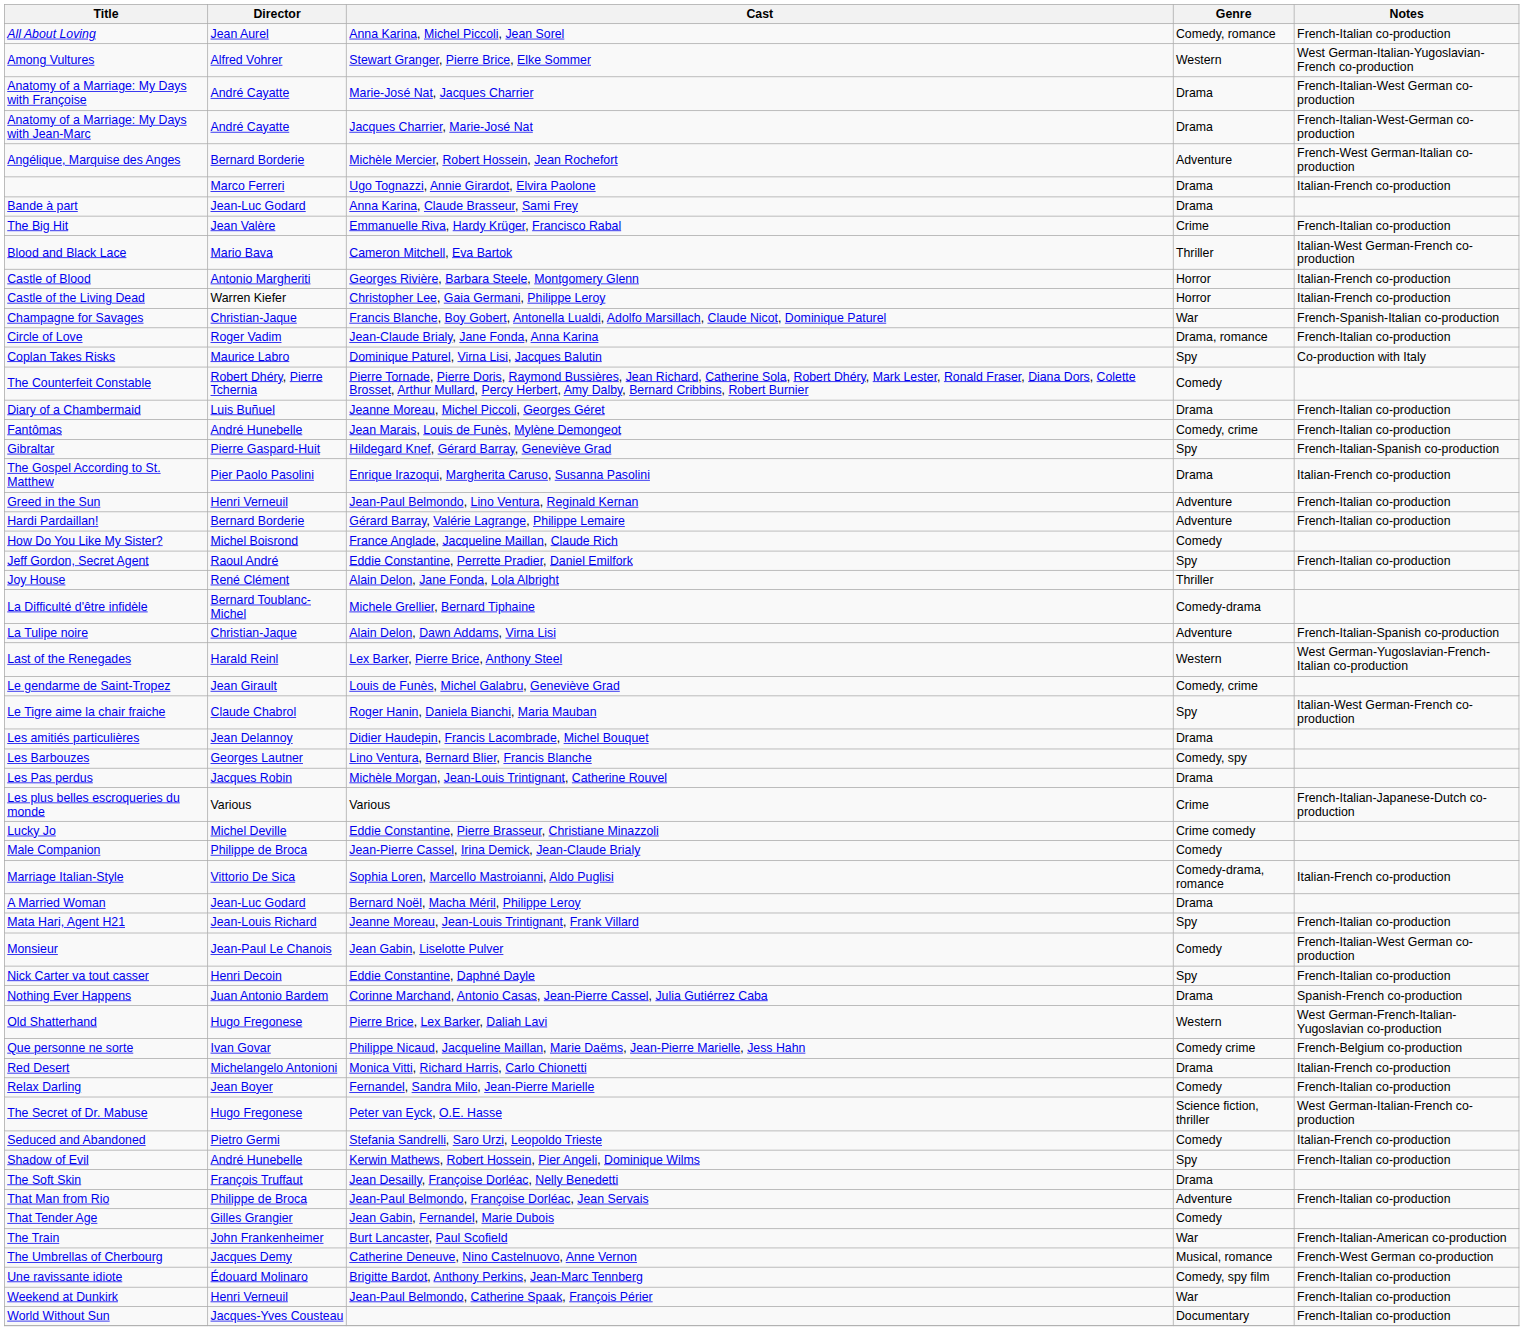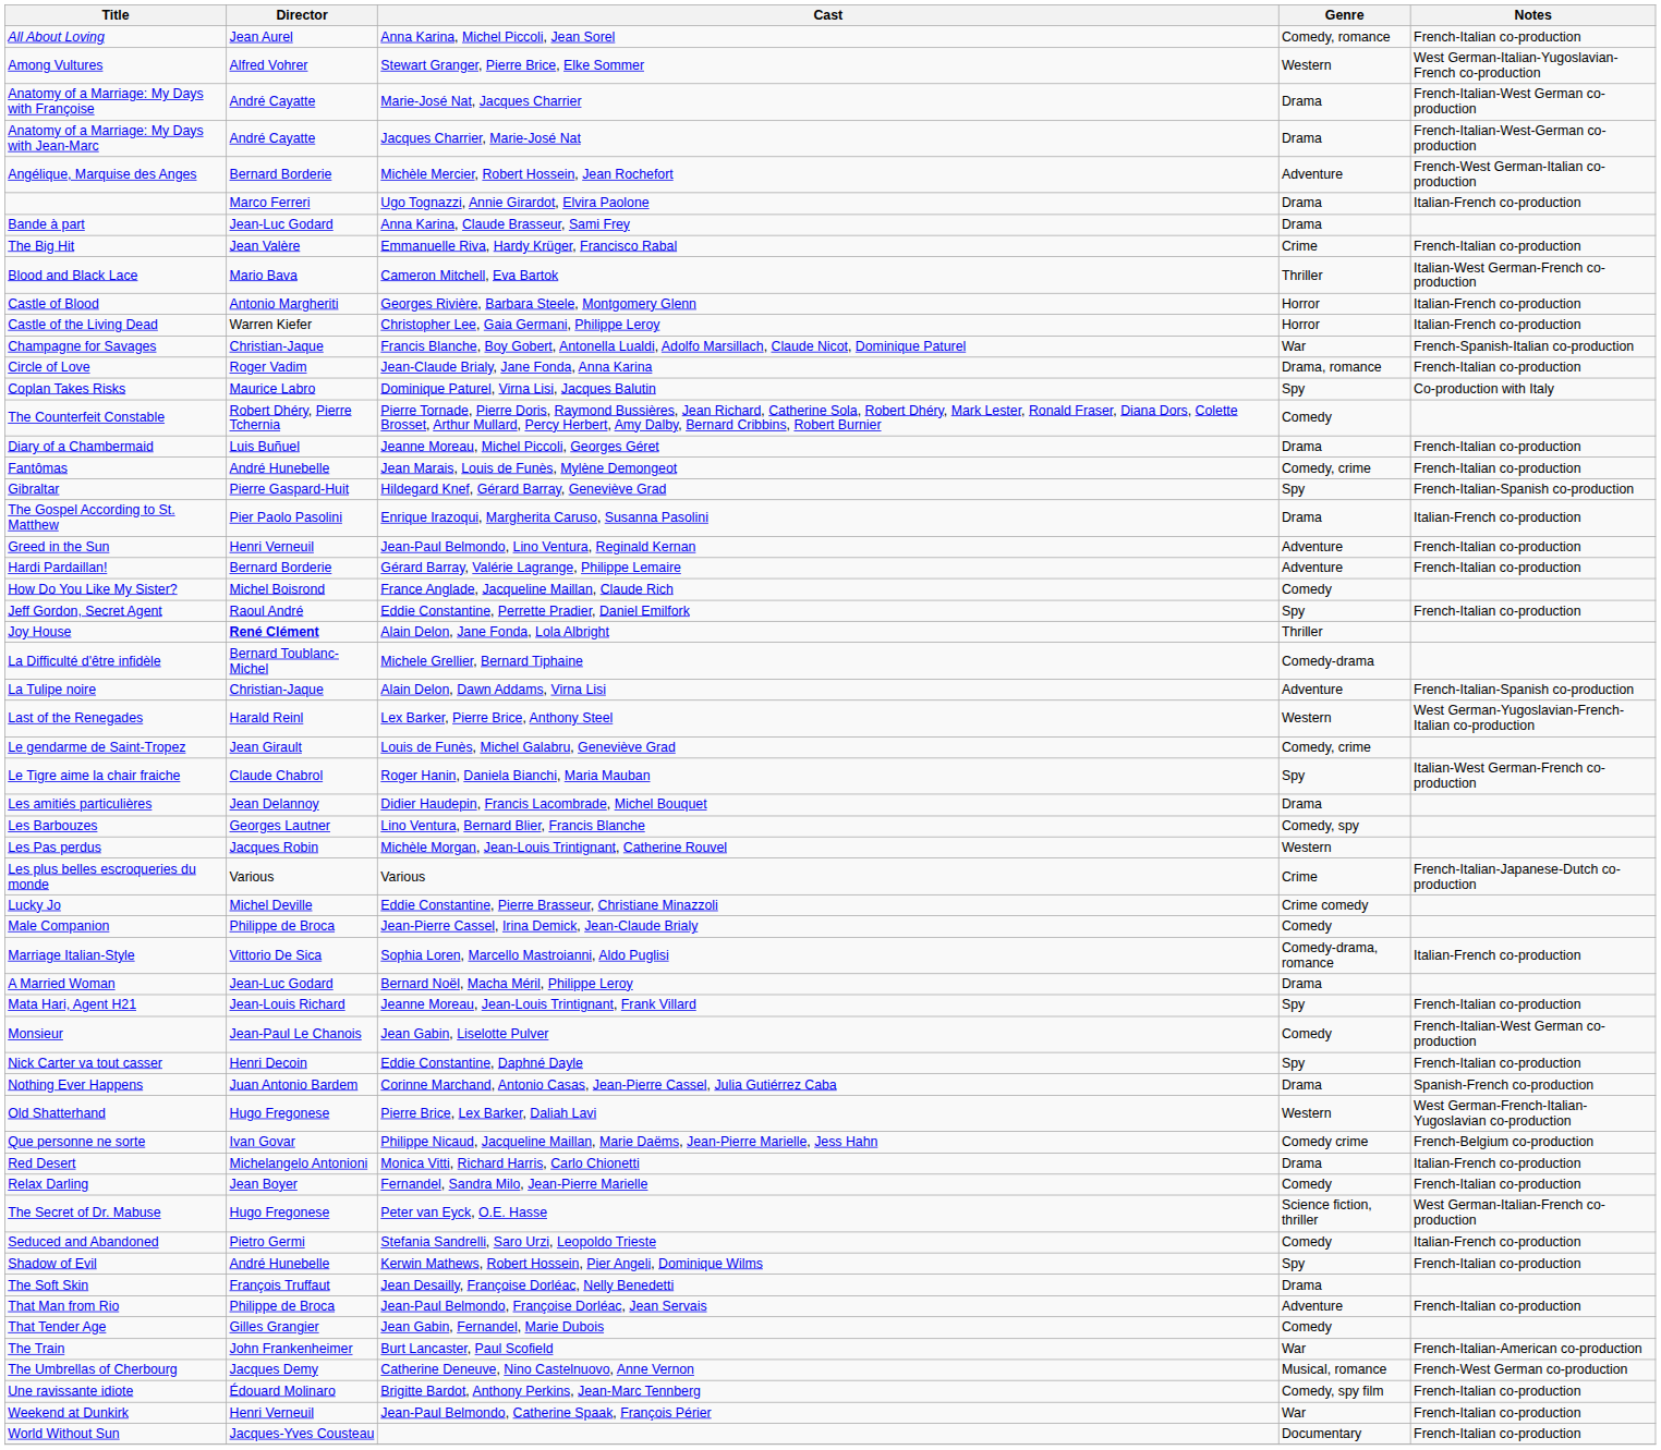 <table class="wikitable sortable">
 <tr>
 <th>Title</th>
 <th>Director</th>
 <th>Cast</th>
 <th>Genre</th>
 <th>Notes</th>
 </tr>
 <tr>
 <td><em><a href='#'>All About Loving</a><strong></td>
 <td><a href='#'>Jean Aurel</a></td>
 <td><a href='#'>Anna Karina</a>, <a href='#'>Michel Piccoli</a>, <a href='#'>Jean Sorel</a></td>
 <td>Comedy, romance</td>
 <td>French-Italian co-production</td>
 </tr>
 <tr>
 <td></em><a href='#'>Among Vultures</a><em></td>
 <td><a href='#'>Alfred Vohrer</a></td>
 <td><a href='#'>Stewart Granger</a>, <a href='#'>Pierre Brice</a>, <a href='#'>Elke Sommer</a></td>
 <td>Western</td>
 <td>West German-Italian-Yugoslavian-French co-production</td>
 </tr>
 <tr>
 <td></em><a href='#'>Anatomy of a Marriage: My Days with Françoise</a><em></td>
 <td><a href='#'>André Cayatte</a></td>
 <td><a href='#'>Marie-José Nat</a>, <a href='#'>Jacques Charrier</a></td>
 <td>Drama</td>
 <td>French-Italian-West German co-production</td>
 </tr>
 <tr>
 <td></em><a href='#'>Anatomy of a Marriage: My Days with Jean-Marc</a><em></td>
 <td><a href='#'>André Cayatte</a></td>
 <td><a href='#'>Jacques Charrier</a>, <a href='#'>Marie-José Nat</a></td>
 <td>Drama</td>
 <td>French-Italian-West-German co-production</td>
 </tr>
 <tr>
 <td></em><a href='#'>Angélique, Marquise des Anges</a><em></td>
 <td><a href='#'>Bernard Borderie</a></td>
 <td><a href='#'>Michèle Mercier</a>, <a href='#'>Robert Hossein</a>, <a href='#'>Jean Rochefort</a></td>
 <td>Adventure</td>
 <td>French-West German-Italian co-production</td>
 </tr>
 <tr>
 <td></td>
 <td><a href='#'>Marco Ferreri</a></td>
 <td><a href='#'>Ugo Tognazzi</a>, <a href='#'>Annie Girardot</a>, <a href='#'>Elvira Paolone</a></td>
 <td>Drama</td>
 <td>Italian-French co-production</td>
 </tr>
 <tr>
 <td></em><a href='#'>Bande à part</a><em></td>
 <td><a href='#'>Jean-Luc Godard</a></td>
 <td><a href='#'>Anna Karina</a>, <a href='#'>Claude Brasseur</a>, <a href='#'>Sami Frey</a></td>
 <td>Drama</td>
 <td></td>
 </tr>
 <tr>
 <td></em><a href='#'>The Big Hit</a><em></td>
 <td><a href='#'>Jean Valère</a></td>
 <td><a href='#'>Emmanuelle Riva</a>, <a href='#'>Hardy Krüger</a>, <a href='#'>Francisco Rabal</a></td>
 <td>Crime</td>
 <td>French-Italian co-production</td>
 </tr>
 <tr>
 <td></em><a href='#'>Blood and Black Lace</a><em></td>
 <td><a href='#'>Mario Bava</a></td>
 <td><a href='#'>Cameron Mitchell</a>, <a href='#'>Eva Bartok</a></td>
 <td>Thriller</td>
 <td>Italian-West German-French co-production</td>
 </tr>
 <tr>
 <td></em><a href='#'>Castle of Blood</a><em></td>
 <td><a href='#'>Antonio Margheriti</a></td>
 <td><a href='#'>Georges Rivière</a>, <a href='#'>Barbara Steele</a>, <a href='#'>Montgomery Glenn</a></td>
 <td>Horror</td>
 <td>Italian-French co-production</td>
 </tr>
 <tr>
 <td></em><a href='#'>Castle of the Living Dead</a><em></td>
 <td>Warren Kiefer</td>
 <td><a href='#'>Christopher Lee</a>, <a href='#'>Gaia Germani</a>, <a href='#'>Philippe Leroy</a></td>
 <td>Horror</td>
 <td>Italian-French co-production</td>
 </tr>
 <tr>
 <td></em><a href='#'>Champagne for Savages</a><em></td>
 <td><a href='#'>Christian-Jaque</a></td>
 <td><a href='#'>Francis Blanche</a>, <a href='#'>Boy Gobert</a>, <a href='#'>Antonella Lualdi</a>, <a href='#'>Adolfo Marsillach</a>, <a href='#'>Claude Nicot</a>, <a href='#'>Dominique Paturel</a></td>
 <td>War</td>
 <td>French-Spanish-Italian co-production</td>
 </tr>
 <tr>
 <td></em><a href='#'>Circle of Love</a><em></td>
 <td><a href='#'>Roger Vadim</a></td>
 <td><a href='#'>Jean-Claude Brialy</a>, <a href='#'>Jane Fonda</a>, <a href='#'>Anna Karina</a></td>
 <td>Drama, romance</td>
 <td>French-Italian co-production</td>
 </tr>
 <tr>
 <td></em><a href='#'>Coplan Takes Risks</a><em></td>
 <td><a href='#'>Maurice Labro</a></td>
 <td><a href='#'>Dominique Paturel</a>, <a href='#'>Virna Lisi</a>, <a href='#'>Jacques Balutin</a></td>
 <td>Spy</td>
 <td>Co-production with Italy</td>
 </tr>
 <tr>
 <td></em><a href='#'>The Counterfeit Constable</a><em></td>
 <td><a href='#'>Robert Dhéry</a>, <a href='#'>Pierre Tchernia</a></td>
 <td><a href='#'>Pierre Tornade</a>, <a href='#'>Pierre Doris</a>, <a href='#'>Raymond Bussières</a>, <a href='#'>Jean Richard</a>, <a href='#'>Catherine Sola</a>, <a href='#'>Robert Dhéry</a>, <a href='#'>Mark Lester</a>, <a href='#'>Ronald Fraser</a>, <a href='#'>Diana Dors</a>, <a href='#'>Colette Brosset</a>, <a href='#'>Arthur Mullard</a>, <a href='#'>Percy Herbert</a>, <a href='#'>Amy Dalby</a>, <a href='#'>Bernard Cribbins</a>, <a href='#'>Robert Burnier</a></td>
 <td>Comedy</td>
 <td></td>
 </tr>
 <tr>
 <td></em><a href='#'>Diary of a Chambermaid</a><em></td>
 <td><a href='#'>Luis Buñuel</a></td>
 <td><a href='#'>Jeanne Moreau</a>, <a href='#'>Michel Piccoli</a>, <a href='#'>Georges Géret</a></td>
 <td>Drama</td>
 <td>French-Italian co-production</td>
 </tr>
 <tr>
 <td></em><a href='#'>Fantômas</a><em></td>
 <td><a href='#'>André Hunebelle</a></td>
 <td><a href='#'>Jean Marais</a>, <a href='#'>Louis de Funès</a>, <a href='#'>Mylène Demongeot</a></td>
 <td>Comedy, crime</td>
 <td>French-Italian co-production</td>
 </tr>
 <tr>
 <td></em><a href='#'>Gibraltar</a><em></td>
 <td><a href='#'>Pierre Gaspard-Huit</a></td>
 <td><a href='#'>Hildegard Knef</a>, <a href='#'>Gérard Barray</a>, <a href='#'>Geneviève Grad</a></td>
 <td>Spy</td>
 <td>French-Italian-Spanish co-production</td>
 </tr>
 <tr>
 <td></em><a href='#'>The Gospel According to St. Matthew</a><em></td>
 <td><a href='#'>Pier Paolo Pasolini</a></td>
 <td><a href='#'>Enrique Irazoqui</a>, <a href='#'>Margherita Caruso</a>, <a href='#'>Susanna Pasolini</a></td>
 <td>Drama</td>
 <td>Italian-French co-production</td>
 </tr>
 <tr>
 <td></em><a href='#'>Greed in the Sun</a><em></td>
 <td><a href='#'>Henri Verneuil</a></td>
 <td><a href='#'>Jean-Paul Belmondo</a>, <a href='#'>Lino Ventura</a>, <a href='#'>Reginald Kernan</a></td>
 <td>Adventure</td>
 <td>French-Italian co-production</td>
 </tr>
 <tr>
 <td></em><a href='#'>Hardi Pardaillan!</a><em></td>
 <td><a href='#'>Bernard Borderie</a></td>
 <td><a href='#'>Gérard Barray</a>, <a href='#'>Valérie Lagrange</a>, <a href='#'>Philippe Lemaire</a></td>
 <td>Adventure</td>
 <td>French-Italian co-production</td>
 </tr>
 <tr>
 <td></em><a href='#'>How Do You Like My Sister?</a><em></td>
 <td><a href='#'>Michel Boisrond</a></td>
 <td><a href='#'>France Anglade</a>, <a href='#'>Jacqueline Maillan</a>, <a href='#'>Claude Rich</a></td>
 <td>Comedy</td>
 <td></td>
 </tr>
 <tr>
 <td></em><a href='#'>Jeff Gordon, Secret Agent</a><em></td>
 <td><a href='#'>Raoul André</a></td>
 <td><a href='#'>Eddie Constantine</a>, <a href='#'>Perrette Pradier</a>, <a href='#'>Daniel Emilfork</a></td>
 <td>Spy</td>
 <td>French-Italian co-production</td>
 </tr>
 <tr>
 <td></em><a href='#'>Joy House</a><em></td>
-<td><a href='#'>René Clément</a></td>
+<td><strong><a href='#'>René Clément</a></strong></td>
 <td><a href='#'>Alain Delon</a>, <a href='#'>Jane Fonda</a>, <a href='#'>Lola Albright</a></td>
 <td>Thriller</td>
 <td></td>
 </tr>
 <tr>
 <td></em><a href='#'>La Difficulté d'être infidèle</a><em></td>
 <td><a href='#'>Bernard Toublanc-Michel</a></td>
 <td><a href='#'>Michele Grellier</a>, <a href='#'>Bernard Tiphaine</a></td>
 <td>Comedy-drama</td>
 <td></td>
 </tr>
 <tr>
 <td></em><a href='#'>La Tulipe noire</a><em></td>
 <td><a href='#'>Christian-Jaque</a></td>
 <td><a href='#'>Alain Delon</a>, <a href='#'>Dawn Addams</a>, <a href='#'>Virna Lisi</a></td>
 <td>Adventure</td>
 <td>French-Italian-Spanish co-production</td>
 </tr>
 <tr>
 <td></em><a href='#'>Last of the Renegades</a><em></td>
 <td><a href='#'>Harald Reinl</a></td>
 <td><a href='#'>Lex Barker</a>, <a href='#'>Pierre Brice</a>, <a href='#'>Anthony Steel</a></td>
 <td>Western</td>
 <td>West German-Yugoslavian-French-Italian co-production</td>
 </tr>
 <tr>
 <td></em><a href='#'>Le gendarme de Saint-Tropez</a><em></td>
 <td><a href='#'>Jean Girault</a></td>
 <td><a href='#'>Louis de Funès</a>, <a href='#'>Michel Galabru</a>, <a href='#'>Geneviève Grad</a></td>
 <td>Comedy, crime</td>
 <td></td>
 </tr>
 <tr>
 <td></em><a href='#'>Le Tigre aime la chair fraiche</a><em></td>
 <td><a href='#'>Claude Chabrol</a></td>
 <td><a href='#'>Roger Hanin</a>, <a href='#'>Daniela Bianchi</a>, <a href='#'>Maria Mauban</a></td>
 <td>Spy</td>
 <td>Italian-West German-French co-production</td>
 </tr>
 <tr>
 <td></em><a href='#'>Les amitiés particulières</a><em></td>
 <td><a href='#'>Jean Delannoy</a></td>
 <td><a href='#'>Didier Haudepin</a>, <a href='#'>Francis Lacombrade</a>, <a href='#'>Michel Bouquet</a></td>
 <td>Drama</td>
 <td></td>
 </tr>
 <tr>
 <td></em><a href='#'>Les Barbouzes</a><em></td>
 <td><a href='#'>Georges Lautner</a></td>
 <td><a href='#'>Lino Ventura</a>, <a href='#'>Bernard Blier</a>, <a href='#'>Francis Blanche</a></td>
 <td>Comedy, spy</td>
 <td></td>
 </tr>
 <tr>
 <td></em><a href='#'>Les Pas perdus</a><em></td>
 <td><a href='#'>Jacques Robin</a></td>
 <td><a href='#'>Michèle Morgan</a>, <a href='#'>Jean-Louis Trintignant</a>, <a href='#'>Catherine Rouvel</a></td>
-<td>Drama</td>
+<td>Western</td>
 <td></td>
 </tr>
 <tr>
 <td></em><a href='#'>Les plus belles escroqueries du monde</a><em></td>
 <td>Various</td>
 <td>Various</td>
 <td>Crime</td>
 <td>French-Italian-Japanese-Dutch co-production</td>
 </tr>
 <tr>
 <td></em><a href='#'>Lucky Jo</a><em></td>
 <td><a href='#'>Michel Deville</a></td>
 <td><a href='#'>Eddie Constantine</a>, <a href='#'>Pierre Brasseur</a>, <a href='#'>Christiane Minazzoli</a></td>
 <td>Crime comedy</td>
 <td></td>
 </tr>
 <tr>
 <td></em><a href='#'>Male Companion</a><em></td>
 <td><a href='#'>Philippe de Broca</a></td>
 <td><a href='#'>Jean-Pierre Cassel</a>, <a href='#'>Irina Demick</a>, <a href='#'>Jean-Claude Brialy</a></td>
 <td>Comedy</td>
 <td></td>
 </tr>
 <tr>
 <td></em><a href='#'>Marriage Italian-Style</a><em></td>
 <td><a href='#'>Vittorio De Sica</a></td>
 <td><a href='#'>Sophia Loren</a>, <a href='#'>Marcello Mastroianni</a>, <a href='#'>Aldo Puglisi</a></td>
 <td>Comedy-drama, romance</td>
 <td>Italian-French co-production</td>
 </tr>
 <tr>
 <td></em><a href='#'>A Married Woman</a><em></td>
 <td><a href='#'>Jean-Luc Godard</a></td>
 <td><a href='#'>Bernard Noël</a>, <a href='#'>Macha Méril</a>, <a href='#'>Philippe Leroy</a></td>
 <td>Drama</td>
 <td></td>
 </tr>
 <tr>
 <td></em><a href='#'>Mata Hari, Agent H21</a><em></td>
 <td><a href='#'>Jean-Louis Richard</a></td>
 <td><a href='#'>Jeanne Moreau</a>, <a href='#'>Jean-Louis Trintignant</a>, <a href='#'>Frank Villard</a></td>
 <td>Spy</td>
 <td>French-Italian co-production</td>
 </tr>
 <tr>
 <td></em><a href='#'>Monsieur</a><em></td>
 <td><a href='#'>Jean-Paul Le Chanois</a></td>
 <td><a href='#'>Jean Gabin</a>, <a href='#'>Liselotte Pulver</a></td>
 <td>Comedy</td>
 <td>French-Italian-West German co-production</td>
 </tr>
 <tr>
 <td></em><a href='#'>Nick Carter va tout casser</a><em></td>
 <td><a href='#'>Henri Decoin</a></td>
 <td><a href='#'>Eddie Constantine</a>, <a href='#'>Daphné Dayle</a></td>
 <td>Spy</td>
 <td>French-Italian co-production</td>
 </tr>
 <tr>
 <td></em><a href='#'>Nothing Ever Happens</a><em></td>
 <td><a href='#'>Juan Antonio Bardem</a></td>
 <td><a href='#'>Corinne Marchand</a>, <a href='#'>Antonio Casas</a>, <a href='#'>Jean-Pierre Cassel</a>, <a href='#'>Julia Gutiérrez Caba</a></td>
 <td>Drama</td>
 <td>Spanish-French co-production</td>
 </tr>
 <tr>
 <td></em><a href='#'>Old Shatterhand</a><em></td>
 <td><a href='#'>Hugo Fregonese</a></td>
 <td><a href='#'>Pierre Brice</a>, <a href='#'>Lex Barker</a>, <a href='#'>Daliah Lavi</a></td>
 <td>Western</td>
 <td>West German-French-Italian-Yugoslavian co-production</td>
 </tr>
 <tr>
 <td></em><a href='#'>Que personne ne sorte</a><em></td>
 <td><a href='#'>Ivan Govar</a></td>
 <td><a href='#'>Philippe Nicaud</a>, <a href='#'>Jacqueline Maillan</a>, <a href='#'>Marie Daëms</a>, <a href='#'>Jean-Pierre Marielle</a>, <a href='#'>Jess Hahn</a></td>
 <td>Comedy crime</td>
 <td>French-Belgium co-production</td>
 </tr>
 <tr>
 <td></em><a href='#'>Red Desert</a><em></td>
 <td><a href='#'>Michelangelo Antonioni</a></td>
 <td><a href='#'>Monica Vitti</a>, <a href='#'>Richard Harris</a>, <a href='#'>Carlo Chionetti</a></td>
 <td>Drama</td>
 <td>Italian-French co-production</td>
 </tr>
 <tr>
 <td></em><a href='#'>Relax Darling</a><em></td>
 <td><a href='#'>Jean Boyer</a></td>
 <td><a href='#'>Fernandel</a>, <a href='#'>Sandra Milo</a>, <a href='#'>Jean-Pierre Marielle</a></td>
 <td>Comedy</td>
 <td>French-Italian co-production</td>
 </tr>
 <tr>
 <td></em><a href='#'>The Secret of Dr. Mabuse</a><em></td>
 <td><a href='#'>Hugo Fregonese</a></td>
 <td><a href='#'>Peter van Eyck</a>, <a href='#'>O.E. Hasse</a></td>
 <td>Science fiction, thriller</td>
 <td>West German-Italian-French co-production</td>
 </tr>
 <tr>
 <td></em><a href='#'>Seduced and Abandoned</a><em></td>
 <td><a href='#'>Pietro Germi</a></td>
 <td><a href='#'>Stefania Sandrelli</a>, <a href='#'>Saro Urzi</a>, <a href='#'>Leopoldo Trieste</a></td>
 <td>Comedy</td>
 <td>Italian-French co-production</td>
 </tr>
 <tr>
 <td></em><a href='#'>Shadow of Evil</a><em></td>
 <td><a href='#'>André Hunebelle</a></td>
 <td><a href='#'>Kerwin Mathews</a>, <a href='#'>Robert Hossein</a>, <a href='#'>Pier Angeli</a>, <a href='#'>Dominique Wilms</a></td>
 <td>Spy</td>
 <td>French-Italian co-production</td>
 </tr>
 <tr>
 <td></em><a href='#'>The Soft Skin</a><em></td>
 <td><a href='#'>François Truffaut</a></td>
 <td><a href='#'>Jean Desailly</a>, <a href='#'>Françoise Dorléac</a>, <a href='#'>Nelly Benedetti</a></td>
 <td>Drama</td>
 <td></td>
 </tr>
 <tr>
 <td></em><a href='#'>That Man from Rio</a><em></td>
 <td><a href='#'>Philippe de Broca</a></td>
 <td><a href='#'>Jean-Paul Belmondo</a>, <a href='#'>Françoise Dorléac</a>, <a href='#'>Jean Servais</a></td>
 <td>Adventure</td>
 <td>French-Italian co-production</td>
 </tr>
 <tr>
 <td></em><a href='#'>That Tender Age</a><em></td>
 <td><a href='#'>Gilles Grangier</a></td>
 <td><a href='#'>Jean Gabin</a>, <a href='#'>Fernandel</a>, <a href='#'>Marie Dubois</a></td>
 <td>Comedy</td>
 <td></td>
 </tr>
 <tr>
 <td></em><a href='#'>The Train</a><em></td>
 <td><a href='#'>John Frankenheimer</a></td>
 <td><a href='#'>Burt Lancaster</a>, <a href='#'>Paul Scofield</a></td>
 <td>War</td>
 <td>French-Italian‐American co-production</td>
 </tr>
 <tr>
 <td></em><a href='#'>The Umbrellas of Cherbourg</a><em></td>
 <td><a href='#'>Jacques Demy</a></td>
 <td><a href='#'>Catherine Deneuve</a>, <a href='#'>Nino Castelnuovo</a>, <a href='#'>Anne Vernon</a></td>
 <td>Musical, romance</td>
 <td>French-West German co-production</td>
 </tr>
 <tr>
 <td></em><a href='#'>Une ravissante idiote</a><em></td>
 <td><a href='#'>Édouard Molinaro</a></td>
 <td><a href='#'>Brigitte Bardot</a>, <a href='#'>Anthony Perkins</a>, <a href='#'>Jean-Marc Tennberg</a></td>
 <td>Comedy, spy film</td>
 <td>French-Italian co-production</td>
 </tr>
 <tr>
 <td></em><a href='#'>Weekend at Dunkirk</a><em></td>
 <td><a href='#'>Henri Verneuil</a></td>
 <td><a href='#'>Jean-Paul Belmondo</a>, <a href='#'>Catherine Spaak</a>, <a href='#'>François Périer</a></td>
 <td>War</td>
 <td>French-Italian co-production</td>
 </tr>
 <tr>
 <td></em><a href='#'>World Without Sun</a><em></td>
 <td><a href='#'>Jacques-Yves Cousteau</a></td>
 <td></td>
 <td>Documentary</td>
 <td>French-Italian co-production</td>
 </tr>
 <tr>
 </tr>
 </table>
